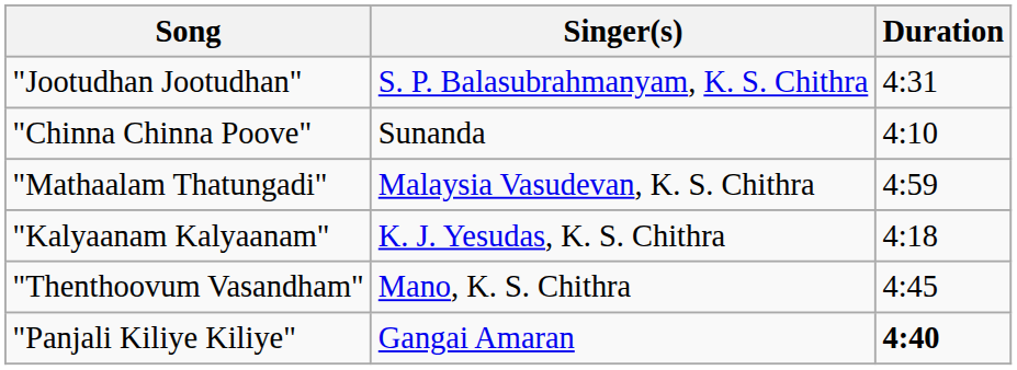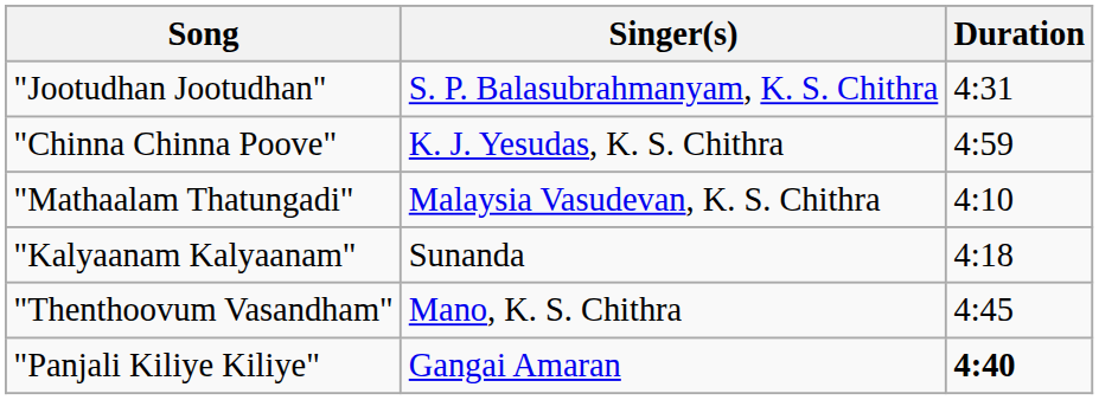 <table class="wikitable" style="font-size:95%;">
 <tr>
 <th>Song</th>
 <th>Singer(s)</th>
 <th>Duration</th>
 </tr>
 <tr>
 <td>"Jootudhan Jootudhan"</td>
 <td><a href='#'>S. P. Balasubrahmanyam</a>, <a href='#'>K. S. Chithra</a></td>
 <td>4:31</td>
 </tr>
 <tr>
 <td>"Chinna Chinna Poove"</td>
-<td>Sunanda</td>
-<td>4:10</td>
+<td><a href='#'>K. J. Yesudas</a>, K. S. Chithra</td>
+<td>4:59</td>
 </tr>
 <tr>
 <td>"Mathaalam Thatungadi"</td>
 <td><a href='#'>Malaysia Vasudevan</a>, K. S. Chithra</td>
-<td>4:59</td>
+<td>4:10</td>
 </tr>
 <tr>
 <td>"Kalyaanam Kalyaanam"</td>
-<td><a href='#'>K. J. Yesudas</a>, K. S. Chithra</td>
+<td>Sunanda</td>
 <td>4:18</td>
 </tr>
 <tr>
 <td>"Thenthoovum Vasandham"</td>
 <td><a href='#'>Mano</a>, K. S. Chithra</td>
 <td>4:45</td>
 </tr>
 <tr>
 <td>"Panjali Kiliye Kiliye"</td>
 <td><a href='#'>Gangai Amaran</a></td>
 <td><strong>4:40</strong></td>
 </tr>
 </table>
